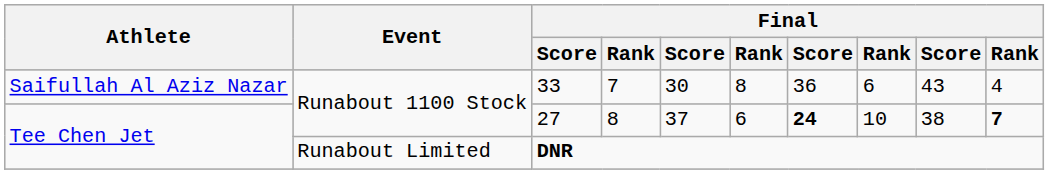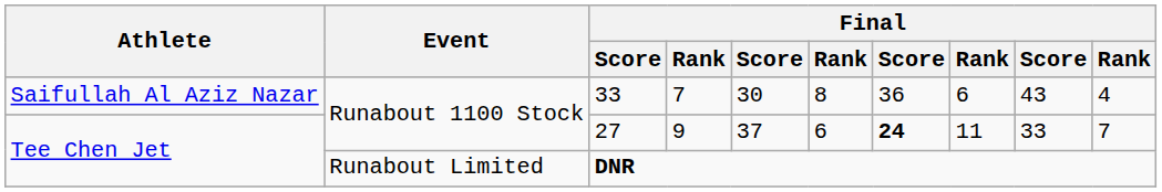 <table class="wikitable">
 <tr>
 <th rowspan="2">Athlete</th>
 <th rowspan="2">Event</th>
 <th colspan="8">Final</th>
 </tr>
 <tr>
 <th>Score</th>
 <th>Rank</th>
 <th>Score</th>
 <th>Rank</th>
 <th>Score</th>
 <th>Rank</th>
 <th>Score</th>
 <th>Rank</th>
 </tr>
 <tr>
 <td><a href='#'>Saifullah Al Aziz Nazar</a></td>
 <td rowspan="2">Runabout 1100 Stock</td>
 <td>33</td>
 <td>7</td>
 <td>30</td>
 <td>8</td>
 <td>36</td>
 <td>6</td>
 <td>43</td>
 <td>4</td>
 </tr>
 <tr>
 <td rowspan="2"><a href='#'>Tee Chen Jet</a></td>
 <td>27</td>
-<td>8</td>
+<td>9</td>
 <td>37</td>
 <td>6</td>
 <td><strong>24</strong></td>
-<td>10</td>
-<td>38</td>
-<td><strong>7</strong></td>
+<td>11</td>
+<td>33</td>
+<td>7</td>
 </tr>
 <tr>
 <td>Runabout Limited</td>
 <td colspan="8"><strong>DNR</strong></td>
 </tr>
 </table>
